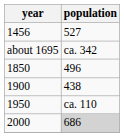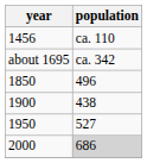 <table class="wikitable">
 <tr>
 <th>year</th>
 <th>population</th>
 </tr>
 <tr>
 <td>1456</td>
-<td>527</td>
+<td>ca. 110</td>
 </tr>
 <tr>
 <td>about 1695</td>
 <td>ca. 342</td>
 </tr>
 <tr>
 <td>1850</td>
 <td>496</td>
 </tr>
 <tr>
 <td>1900</td>
 <td>438</td>
 </tr>
 <tr>
 <td>1950</td>
-<td>ca. 110</td>
+<td>527</td>
 </tr>
 <tr>
 <td>2000</td>
 <td style="background: lightgrey;">686</td>
 </tr>
 <tr>
 </tr>
 </table>
